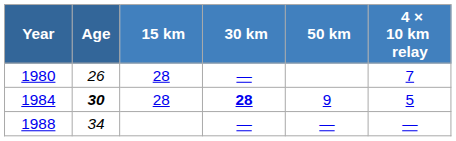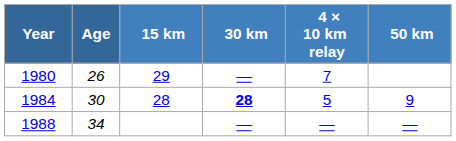 <table class="wikitable" style="font-size:95%; text-align:center; border:grey solid 1px; border-collapse:collapse; background:#ffffff;">
 <tr>
 <th style="background-color:#369; color:white; width:60px;"> Year </th>
 <th style="background-color:#369; color:white; width:40px;"> Age </th>
 <th style="background-color:#4180be; color:white; width:75px;"> 15 km</th>
 <th style="background-color:#4180be; color:white; width:75px;"> 30 km</th>
+<th style="background-color:#4180be; color:white; width:75px;"> 4 × 10 km <br> relay </th>
 <th style="background-color:#4180be; color:white; width:75px;"> 50 km</th>
-<th style="background-color:#4180be; color:white; width:75px;"> 4 × 10 km <br> relay </th>
 </tr>
 <tr>
 <td><a href='#'>1980</a></td>
 <td><em>26</em></td>
-<td><a href='#'>28</a></td>
+<td><a href='#'>29</a></td>
 <td><a href='#'>—</a></td>
+<td><a href='#'>7</a></td>
 <td><a href='#'></a></td>
-<td><a href='#'>7</a></td>
 </tr>
 <tr>
 <td><a href='#'>1984</a></td>
-<td><strong><em>30</em></strong></td>
+<td><em>30</em></td>
 <td><a href='#'>28</a></td>
 <td><strong><a href='#'>28</a></strong></td>
+<td><a href='#'>5</a></td>
 <td><a href='#'>9</a></td>
-<td><a href='#'>5</a></td>
 </tr>
 <tr>
 <td><a href='#'>1988</a></td>
 <td><em>34</em></td>
 <td><a href='#'></a></td>
 <td><a href='#'>—</a></td>
 <td><a href='#'>—</a></td>
 <td><a href='#'>—</a></td>
 </tr>
 </table>
